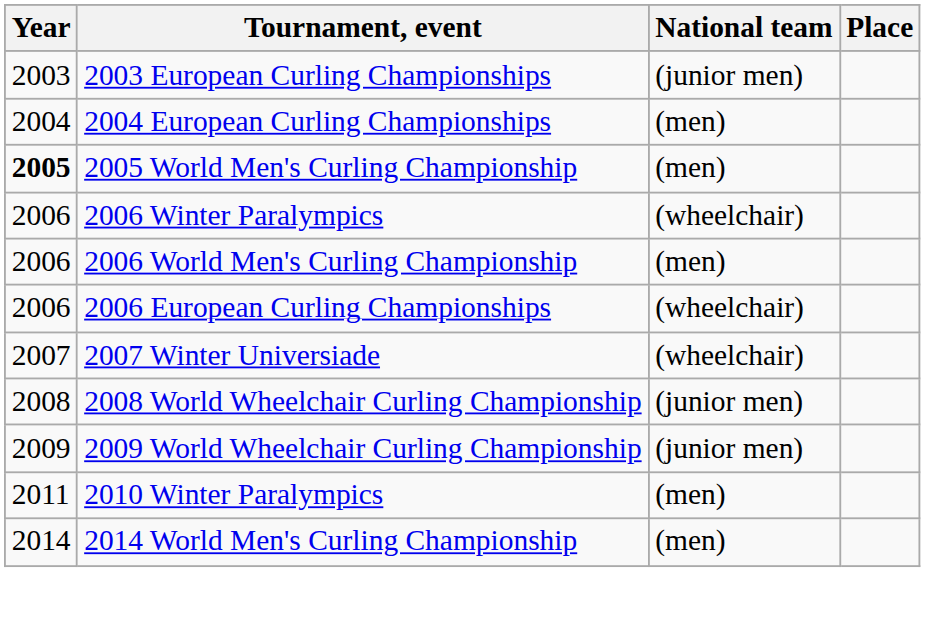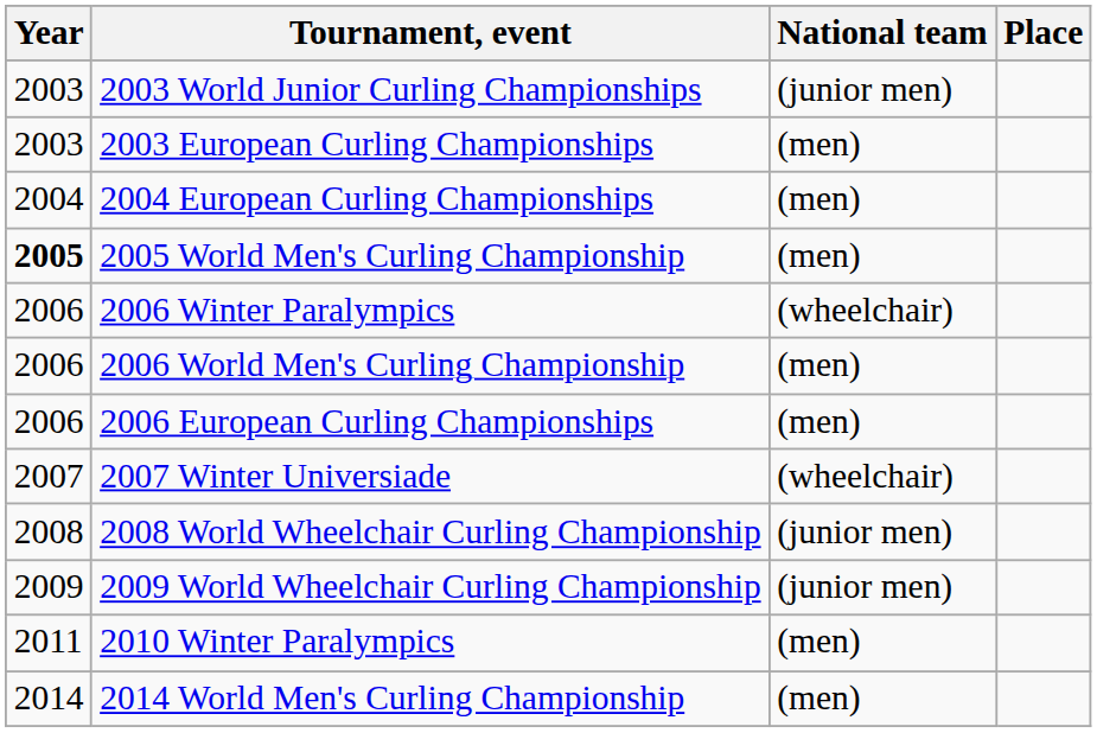 <table class="wikitable">
 <tr>
 <th scope="col">Year</th>
 <th scope="col">Tournament, event</th>
 <th scope="col">National team</th>
 <th scope="col">Place</th>
 </tr>
 <tr>
 <td>2003</td>
+<td><a href='#'>2003 World Junior Curling Championships</a></td>
+<td> (junior men)</td>
+<td></td>
+</tr>
+<tr>
+<td>2003</td>
 <td><a href='#'>2003 European Curling Championships</a></td>
-<td> (junior men)</td>
+<td> (men)</td>
 <td></td>
 </tr>
 <tr>
 <td>2004</td>
 <td><a href='#'>2004 European Curling Championships</a></td>
 <td> (men)</td>
 <td></td>
 </tr>
 <tr>
 <td><strong>2005</strong></td>
 <td><a href='#'>2005 World Men's Curling Championship</a></td>
 <td> (men)</td>
 <td></td>
 </tr>
 <tr>
 <td>2006</td>
 <td><a href='#'>2006 Winter Paralympics</a></td>
 <td> (wheelchair)</td>
 <td></td>
 </tr>
 <tr>
 <td>2006</td>
 <td><a href='#'>2006 World Men's Curling Championship</a></td>
 <td> (men)</td>
 <td></td>
 </tr>
 <tr>
 <td>2006</td>
 <td><a href='#'>2006 European Curling Championships</a></td>
-<td> (wheelchair)</td>
+<td> (men)</td>
 <td></td>
 </tr>
 <tr>
 <td>2007</td>
 <td><a href='#'>2007 Winter Universiade</a></td>
 <td> (wheelchair)</td>
 <td></td>
 </tr>
 <tr>
 <td>2008</td>
 <td><a href='#'>2008 World Wheelchair Curling Championship</a></td>
 <td> (junior men)</td>
 <td></td>
 </tr>
 <tr>
 <td>2009</td>
 <td><a href='#'>2009 World Wheelchair Curling Championship</a></td>
 <td> (junior men)</td>
 <td></td>
 </tr>
 <tr>
 <td>2011</td>
 <td><a href='#'>2010 Winter Paralympics</a></td>
 <td> (men)</td>
 <td></td>
 </tr>
 <tr>
 <td>2014</td>
 <td><a href='#'>2014 World Men's Curling Championship</a></td>
 <td> (men)</td>
 <td></td>
 </tr>
 </table>
